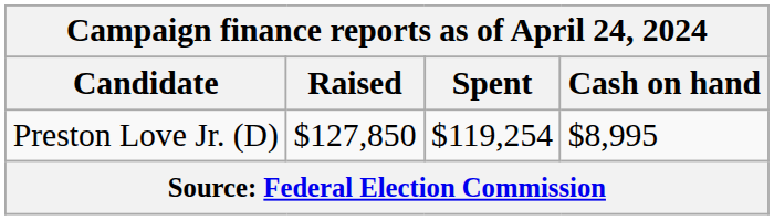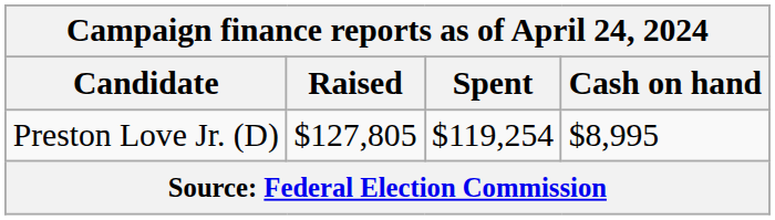 <table class="wikitable sortable">
 <tr>
 <th colspan=4>Campaign finance reports as of April 24, 2024</th>
 </tr>
 <tr style="text-align:center;">
 <th>Candidate</th>
 <th>Raised</th>
 <th>Spent</th>
 <th>Cash on hand</th>
 </tr>
 <tr>
 <td>Preston Love Jr. (D)</td>
-<td>$127,850</td>
+<td>$127,805</td>
 <td>$119,254</td>
 <td>$8,995</td>
 </tr>
 <tr>
 <th colspan="4"><small>Source: <a href='#'>Federal Election Commission</a></small></th>
 </tr>
 </table>
